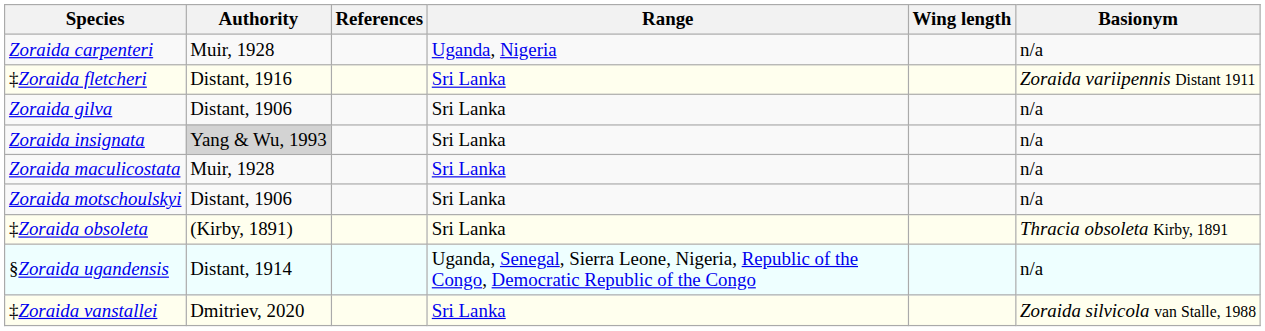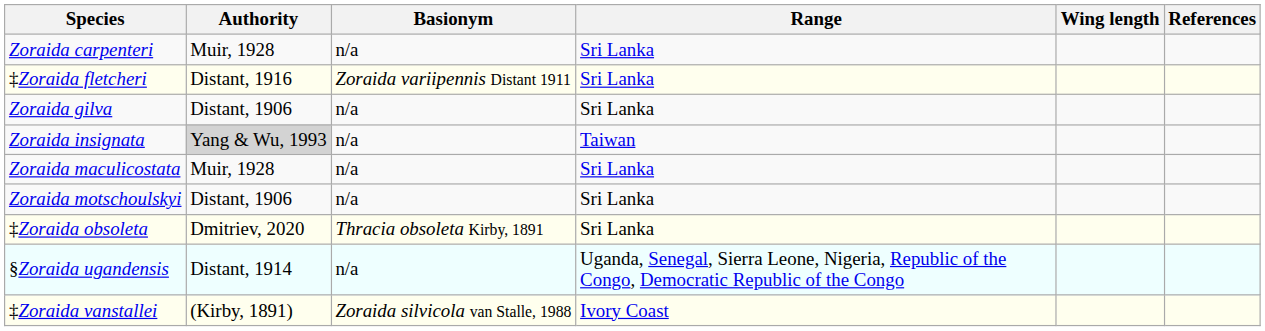 <table class="wikitable">
 <tr>
 <th>Species</th>
 <th>Authority</th>
-<th>References</th>
+<th>Basionym</th>
 <th style=width:25em>Range</th>
 <th>Wing length</th>
-<th>Basionym</th>
+<th>References</th>
 </tr>
 <tr>
 <td><em><a href='#'>Zoraida carpenteri</a></em></td>
 <td>Muir, 1928</td>
+<td>n/a</td>
+<td><a href='#'>Sri Lanka</a></td>
 <td></td>
-<td><a href='#'>Uganda</a>, <a href='#'>Nigeria</a></td>
 <td></td>
-<td>n/a</td>
 </tr>
 <tr style="background: #ffffee;">
 <td>‡<em><a href='#'>Zoraida fletcheri</a></em></td>
 <td>Distant, 1916</td>
-<td></td>
+<td><em>Zoraida variipennis</em> <small>Distant 1911</small></td>
 <td><a href='#'>Sri Lanka</a></td>
 <td></td>
-<td><em>Zoraida variipennis</em> <small>Distant 1911</small></td>
+<td></td>
 </tr>
 <tr>
 <td><em><a href='#'>Zoraida gilva</a></em></td>
 <td>Distant, 1906</td>
-<td></td>
+<td>n/a</td>
 <td>Sri Lanka</td>
 <td></td>
-<td>n/a</td>
+<td></td>
 </tr>
 <tr>
 <td><em><a href='#'>Zoraida insignata</a></em></td>
 <td style="background: lightgrey;">Yang & Wu, 1993</td>
+<td>n/a</td>
+<td><a href='#'>Taiwan</a></td>
 <td></td>
-<td>Sri Lanka</td>
 <td></td>
-<td>n/a</td>
 </tr>
 <tr>
 <td><em><a href='#'>Zoraida maculicostata</a></em></td>
 <td>Muir, 1928</td>
-<td></td>
+<td>n/a</td>
 <td><a href='#'>Sri Lanka</a></td>
 <td></td>
-<td>n/a</td>
+<td></td>
 </tr>
 <tr>
 <td><em><a href='#'>Zoraida motschoulskyi</a></em></td>
 <td>Distant, 1906</td>
-<td></td>
+<td>n/a</td>
 <td>Sri Lanka</td>
 <td></td>
-<td>n/a</td>
+<td></td>
 </tr>
 <tr style="background: #ffffee;">
 <td>‡<em><a href='#'>Zoraida obsoleta</a></em></td>
-<td>(Kirby, 1891)</td>
-<td></td>
+<td>Dmitriev, 2020</td>
+<td><em>Thracia obsoleta</em> <small>Kirby, 1891</small></td>
 <td>Sri Lanka</td>
 <td></td>
-<td><em>Thracia obsoleta</em> <small>Kirby, 1891</small></td>
+<td></td>
 </tr>
 <tr style="background: #eeffff;">
 <td>§<em><a href='#'>Zoraida ugandensis</a></em></td>
 <td>Distant, 1914</td>
-<td></td>
+<td>n/a</td>
 <td>Uganda, <a href='#'>Senegal</a>, Sierra Leone, Nigeria, <a href='#'>Republic of the Congo</a>, <a href='#'>Democratic Republic of the Congo</a></td>
 <td></td>
-<td>n/a</td>
+<td></td>
 </tr>
 <tr style="background: #ffffee;">
 <td>‡<em><a href='#'>Zoraida vanstallei</a></em></td>
-<td>Dmitriev, 2020</td>
+<td>(Kirby, 1891)</td>
+<td><em>Zoraida silvicola</em> <small>van Stalle, 1988</small></td>
+<td><a href='#'>Ivory Coast</a></td>
 <td></td>
-<td><a href='#'>Sri Lanka</a></td>
 <td></td>
-<td><em>Zoraida silvicola</em> <small>van Stalle, 1988</small></td>
 </tr>
 </table>
